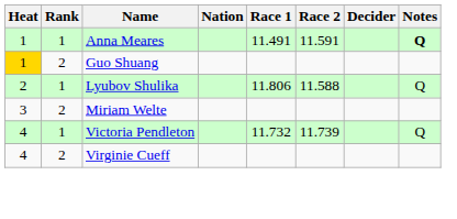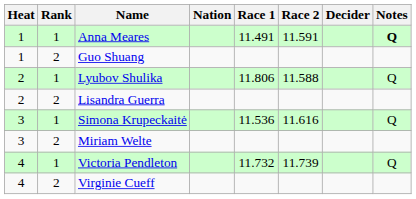 <table class="wikitable sortable" style="text-align:center">
 <tr>
 <th>Heat</th>
 <th>Rank</th>
 <th>Name</th>
 <th>Nation</th>
 <th>Race 1</th>
 <th>Race 2</th>
 <th>Decider</th>
 <th>Notes</th>
 </tr>
 <tr bgcolor=ccffcc>
 <td>1</td>
 <td>1</td>
 <td align=left><a href='#'>Anna Meares</a></td>
 <td align=left></td>
 <td>11.491</td>
 <td>11.591</td>
 <td></td>
 <td><strong>Q</strong></td>
 </tr>
 <tr>
-<td style="background: gold;">1</td>
+<td>1</td>
 <td>2</td>
 <td align=left><a href='#'>Guo Shuang</a></td>
 <td align=left></td>
 <td></td>
 <td></td>
 <td></td>
 <td></td>
 </tr>
 <tr bgcolor=ccffcc>
 <td>2</td>
 <td>1</td>
 <td align=left><a href='#'>Lyubov Shulika</a></td>
 <td align=left></td>
 <td>11.806</td>
 <td>11.588</td>
+<td></td>
+<td>Q</td>
+</tr>
+<tr>
+<td>2</td>
+<td>2</td>
+<td align=left><a href='#'>Lisandra Guerra</a></td>
+<td align=left></td>
+<td></td>
+<td></td>
+<td></td>
+<td></td>
+</tr>
+<tr bgcolor=ccffcc>
+<td>3</td>
+<td>1</td>
+<td align=left><a href='#'>Simona Krupeckaitė</a></td>
+<td align=left></td>
+<td>11.536</td>
+<td>11.616</td>
 <td></td>
 <td>Q</td>
 </tr>
 <tr>
 <td>3</td>
 <td>2</td>
 <td align=left><a href='#'>Miriam Welte</a></td>
 <td align=left></td>
 <td></td>
 <td></td>
 <td></td>
 <td></td>
 </tr>
 <tr bgcolor=ccffcc>
 <td>4</td>
 <td>1</td>
 <td align=left><a href='#'>Victoria Pendleton</a></td>
 <td align=left></td>
 <td>11.732</td>
 <td>11.739</td>
 <td></td>
 <td>Q</td>
 </tr>
 <tr>
 <td>4</td>
 <td>2</td>
 <td align=left><a href='#'>Virginie Cueff</a></td>
 <td align=left></td>
 <td></td>
 <td></td>
 <td></td>
 <td></td>
 </tr>
 </table>
